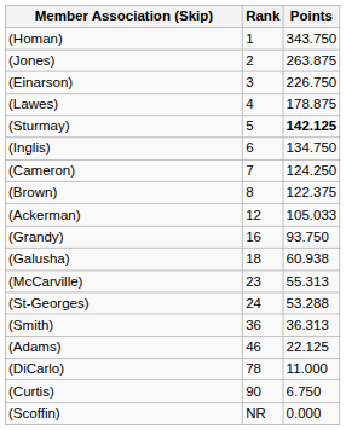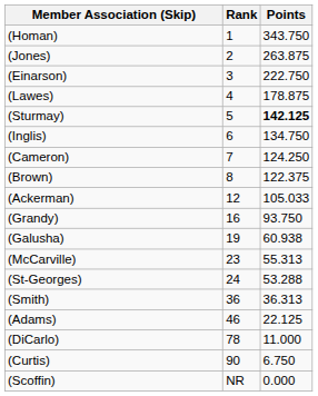 <table class="wikitable">
 <tr>
 <th scope="col" width=265>Member Association (Skip)</th>
 <th scope="col" width=15>Rank</th>
 <th scope="col" width=15>Points</th>
 </tr>
 <tr>
 <td> (Homan)</td>
 <td>1</td>
 <td>343.750</td>
 </tr>
 <tr>
 <td> (Jones)</td>
 <td>2</td>
 <td>263.875</td>
 </tr>
 <tr>
 <td> (Einarson)</td>
 <td>3</td>
-<td>226.750</td>
+<td>222.750</td>
 </tr>
 <tr>
 <td> (Lawes)</td>
 <td>4</td>
 <td>178.875</td>
 </tr>
 <tr>
 <td> (Sturmay)</td>
 <td>5</td>
 <td><strong>142.125</strong></td>
 </tr>
 <tr>
 <td> (Inglis)</td>
 <td>6</td>
 <td>134.750</td>
 </tr>
 <tr>
 <td> (Cameron)</td>
 <td>7</td>
 <td>124.250</td>
 </tr>
 <tr>
 <td> (Brown)</td>
 <td>8</td>
 <td>122.375</td>
 </tr>
 <tr>
 <td> (Ackerman)</td>
 <td>12</td>
 <td>105.033</td>
 </tr>
 <tr>
 <td> (Grandy)</td>
 <td>16</td>
 <td>93.750</td>
 </tr>
 <tr>
 <td> (Galusha)</td>
-<td>18</td>
+<td>19</td>
 <td>60.938</td>
 </tr>
 <tr>
 <td> (McCarville)</td>
 <td>23</td>
 <td>55.313</td>
 </tr>
 <tr>
 <td> (St-Georges)</td>
 <td>24</td>
 <td>53.288</td>
 </tr>
 <tr>
 <td> (Smith)</td>
 <td>36</td>
 <td>36.313</td>
 </tr>
 <tr>
 <td> (Adams)</td>
 <td>46</td>
 <td>22.125</td>
 </tr>
 <tr>
 <td> (DiCarlo)</td>
 <td>78</td>
 <td>11.000</td>
 </tr>
 <tr>
 <td> (Curtis)</td>
 <td>90</td>
 <td>6.750</td>
 </tr>
 <tr>
 <td> (Scoffin)</td>
 <td>NR</td>
 <td>0.000</td>
 </tr>
 </table>
